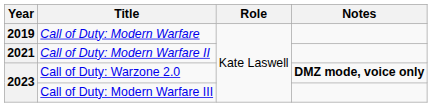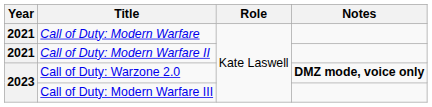 <table class="wikitable plainrowheaders sortable">
 <tr>
 <th scope="col">Year</th>
 <th scope="col">Title</th>
 <th scope="col">Role</th>
 <th scope="col" class="unsortable">Notes</th>
 </tr>
 <tr>
-<th scope="row">2019</th>
+<th scope="row">2021</th>
 <td><em><a href='#'>Call of Duty: Modern Warfare</a></em></td>
 <td rowspan="4">Kate Laswell</td>
 <td></td>
 </tr>
 <tr>
 <th scope="row">2021</th>
 <td><em><a href='#'>Call of Duty: Modern Warfare II</a></td>
 <td></td>
 </tr>
 <tr>
 <th scope="row" rowspan="2">2023</th>
 <td></em><a href='#'>Call of Duty: Warzone 2.0</a><em></td>
 <td><strong>DMZ mode, voice only</strong></td>
 </tr>
 <tr>
 <td></em><a href='#'>Call of Duty: Modern Warfare III</a><em></td>
 <td></td>
 </tr>
 </table>
